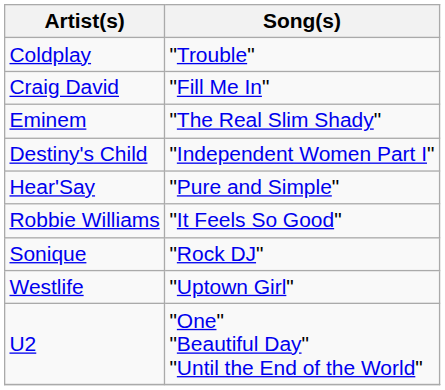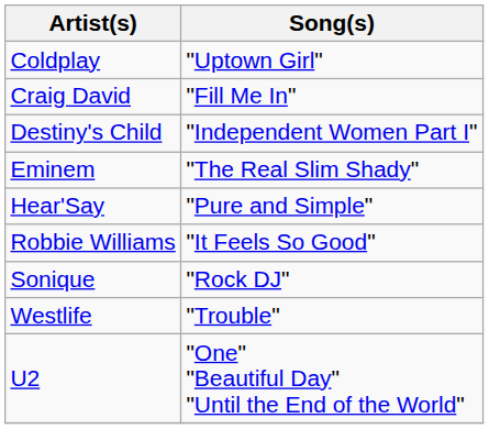 <table class="wikitable">
 <tr>
 <th>Artist(s)</th>
 <th>Song(s)</th>
 </tr>
 <tr>
 <td><a href='#'>Coldplay</a></td>
-<td>"<a href='#'>Trouble</a>"</td>
+<td>"<a href='#'>Uptown Girl</a>"</td>
 </tr>
 <tr>
 <td><a href='#'>Craig David</a></td>
 <td>"<a href='#'>Fill Me In</a>"</td>
 </tr>
 <tr>
+<td><a href='#'>Destiny's Child</a></td>
+<td>"<a href='#'>Independent Women Part I</a>"</td>
+</tr>
+<tr>
 <td><a href='#'>Eminem</a></td>
 <td>"<a href='#'>The Real Slim Shady</a>"</td>
-</tr>
-<tr>
-<td><a href='#'>Destiny's Child</a></td>
-<td>"<a href='#'>Independent Women Part I</a>"</td>
 </tr>
 <tr>
 <td><a href='#'>Hear'Say</a></td>
 <td>"<a href='#'>Pure and Simple</a>"</td>
 </tr>
 <tr>
 <td><a href='#'>Robbie Williams</a></td>
 <td>"<a href='#'>It Feels So Good</a>"</td>
 </tr>
 <tr>
 <td><a href='#'>Sonique</a></td>
 <td>"<a href='#'>Rock DJ</a>"</td>
 </tr>
 <tr>
 <td><a href='#'>Westlife</a></td>
-<td>"<a href='#'>Uptown Girl</a>"</td>
+<td>"<a href='#'>Trouble</a>"</td>
 </tr>
 <tr>
 <td><a href='#'>U2</a></td>
 <td>"<a href='#'>One</a>"<br>"<a href='#'>Beautiful Day</a>"<br>"<a href='#'>Until the End of the World</a>"</td>
 </tr>
 <tr>
 </tr>
 </table>
